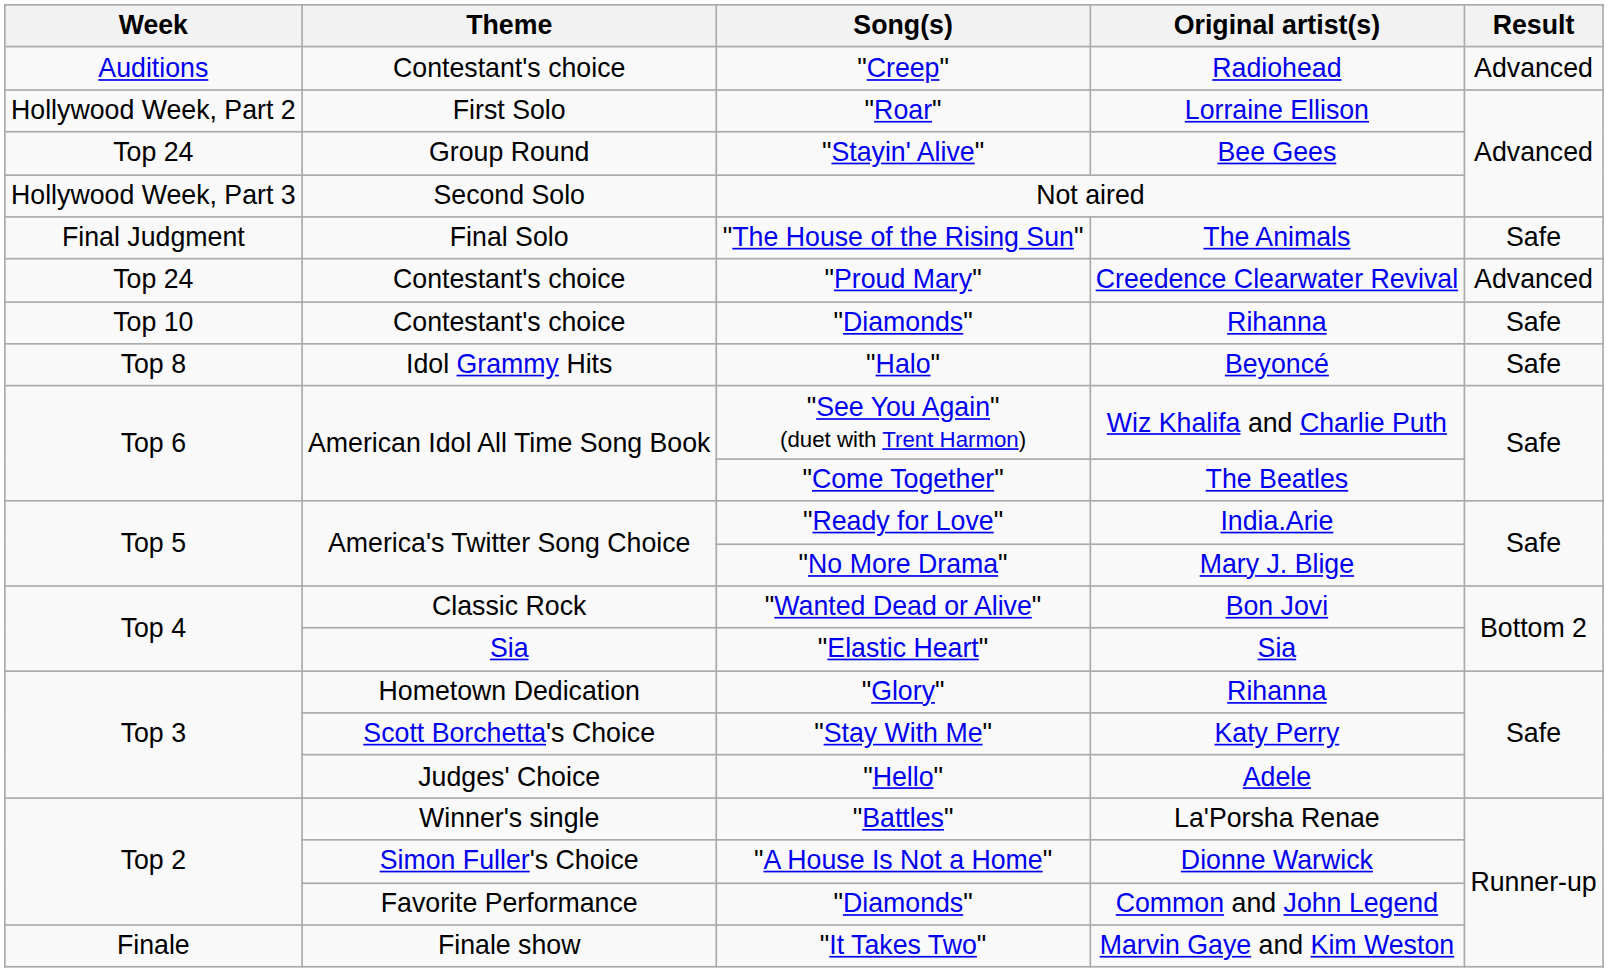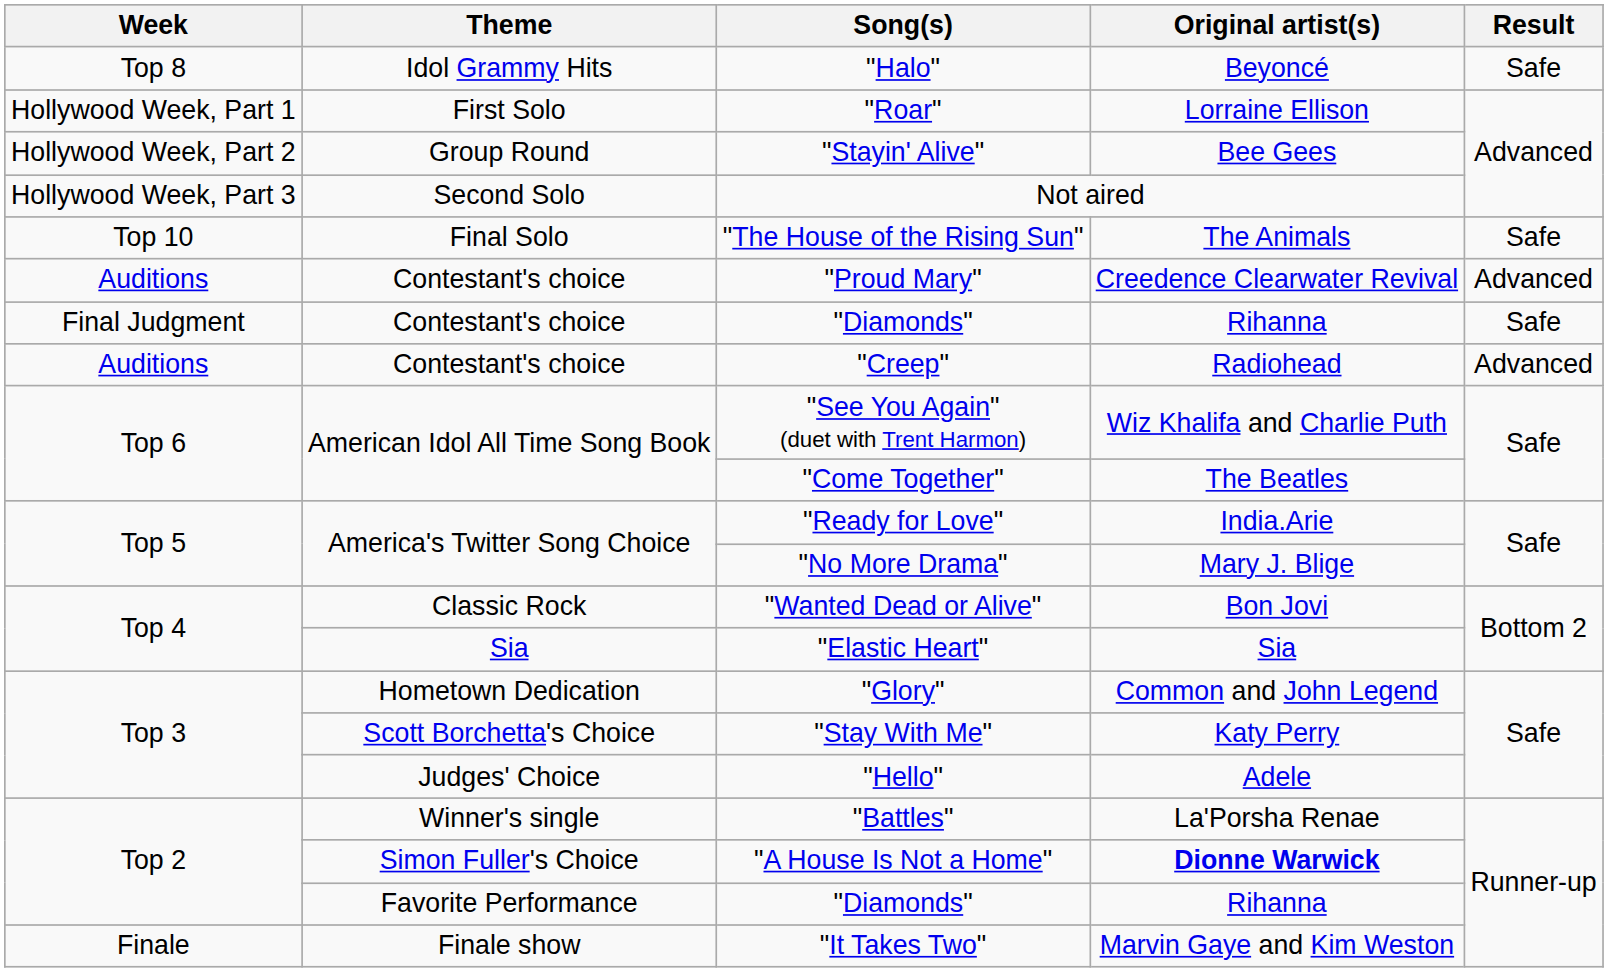 <table class="sortable wikitable" style="text-align: center;">
 <tr>
 <th scope="col">Week</th>
 <th scope="col">Theme</th>
 <th scope="col">Song(s)</th>
 <th scope="col">Original artist(s)</th>
 <th scope="col">Result</th>
 </tr>
 <tr>
-<td><a href='#'>Auditions</a></td>
-<td>Contestant's choice</td>
-<td>"<a href='#'>Creep</a>"</td>
-<td><a href='#'>Radiohead</a></td>
-<td>Advanced</td>
+<td>Top 8</td>
+<td>Idol <a href='#'>Grammy</a> Hits</td>
+<td>"<a href='#'>Halo</a>"</td>
+<td><a href='#'>Beyoncé</a></td>
+<td>Safe</td>
 </tr>
 <tr>
-<td>Hollywood Week, Part 2</td>
+<td>Hollywood Week, Part 1</td>
 <td>First Solo</td>
 <td>"<a href='#'>Roar</a>"</td>
 <td><a href='#'>Lorraine Ellison</a></td>
 <td rowspan="3">Advanced</td>
 </tr>
 <tr>
-<td>Top 24</td>
+<td>Hollywood Week, Part 2</td>
 <td>Group Round</td>
 <td>"<a href='#'>Stayin' Alive</a>"</td>
 <td><a href='#'>Bee Gees</a></td>
 </tr>
 <tr>
 <td>Hollywood Week, Part 3</td>
 <td>Second Solo</td>
 <td colspan="2">Not aired</td>
 </tr>
 <tr>
-<td>Final Judgment</td>
+<td>Top 10</td>
 <td>Final Solo</td>
 <td>"<a href='#'>The House of the Rising Sun</a>"</td>
 <td><a href='#'>The Animals</a></td>
 <td>Safe</td>
 </tr>
 <tr>
-<td>Top 24</td>
+<td><a href='#'>Auditions</a></td>
 <td>Contestant's choice</td>
 <td>"<a href='#'>Proud Mary</a>"</td>
 <td><a href='#'>Creedence Clearwater Revival</a></td>
 <td>Advanced</td>
 </tr>
 <tr>
-<td>Top 10</td>
+<td>Final Judgment</td>
 <td>Contestant's choice</td>
 <td>"<a href='#'>Diamonds</a>"</td>
 <td><a href='#'>Rihanna</a></td>
 <td>Safe</td>
 </tr>
 <tr>
-<td>Top 8</td>
-<td>Idol <a href='#'>Grammy</a> Hits</td>
-<td>"<a href='#'>Halo</a>"</td>
-<td><a href='#'>Beyoncé</a></td>
-<td>Safe</td>
+<td><a href='#'>Auditions</a></td>
+<td>Contestant's choice</td>
+<td>"<a href='#'>Creep</a>"</td>
+<td><a href='#'>Radiohead</a></td>
+<td>Advanced</td>
 </tr>
 <tr>
 <td rowspan="2">Top 6</td>
 <td rowspan="2">American Idol All Time Song Book</td>
 <td>"<a href='#'>See You Again</a>" <br><small>(duet with <a href='#'>Trent Harmon</a>)</small></td>
 <td><a href='#'>Wiz Khalifa</a> and <a href='#'>Charlie Puth</a></td>
 <td rowspan="2">Safe</td>
 </tr>
 <tr>
 <td>"<a href='#'>Come Together</a>"</td>
 <td><a href='#'>The Beatles</a></td>
 </tr>
 <tr>
 <td rowspan="2">Top 5</td>
 <td rowspan="2">America's Twitter Song Choice</td>
 <td>"<a href='#'>Ready for Love</a>"</td>
 <td><a href='#'>India.Arie</a></td>
 <td rowspan="2">Safe</td>
 </tr>
 <tr>
 <td>"<a href='#'>No More Drama</a>"</td>
 <td><a href='#'>Mary J. Blige</a></td>
 </tr>
 <tr>
 <td rowspan="2">Top 4</td>
 <td>Classic Rock</td>
 <td>"<a href='#'>Wanted Dead or Alive</a>"</td>
 <td><a href='#'>Bon Jovi</a></td>
 <td rowspan="2">Bottom 2</td>
 </tr>
 <tr>
 <td><a href='#'>Sia</a></td>
 <td>"<a href='#'>Elastic Heart</a>"</td>
 <td><a href='#'>Sia</a></td>
 </tr>
 <tr>
 <td rowspan="3">Top 3</td>
 <td>Hometown Dedication</td>
 <td>"<a href='#'>Glory</a>"</td>
-<td><a href='#'>Rihanna</a></td>
+<td><a href='#'>Common</a> and <a href='#'>John Legend</a></td>
 <td rowspan="3">Safe</td>
 </tr>
 <tr>
 <td><a href='#'>Scott Borchetta</a>'s Choice</td>
 <td>"<a href='#'>Stay With Me</a>"</td>
 <td><a href='#'>Katy Perry</a></td>
 </tr>
 <tr>
 <td>Judges' Choice</td>
 <td>"<a href='#'>Hello</a>"</td>
 <td><a href='#'>Adele</a></td>
 </tr>
 <tr>
 <td scope="row" rowspan="3">Top 2</td>
 <td>Winner's single</td>
 <td>"<a href='#'>Battles</a>"</td>
 <td>La'Porsha Renae</td>
 <td rowspan="5">Runner-up</td>
 </tr>
 <tr>
 <td><a href='#'>Simon Fuller</a>'s Choice</td>
 <td>"<a href='#'>A House Is Not a Home</a>"</td>
-<td><a href='#'>Dionne Warwick</a></td>
+<td><strong><a href='#'>Dionne Warwick</a></strong></td>
 </tr>
 <tr>
 <td>Favorite Performance</td>
 <td>"<a href='#'>Diamonds</a>"</td>
-<td><a href='#'>Common</a> and <a href='#'>John Legend</a></td>
+<td><a href='#'>Rihanna</a></td>
 </tr>
 <tr>
 <td>Finale</td>
 <td>Finale show</td>
 <td>"<a href='#'>It Takes Two</a>"<br></td>
 <td><a href='#'>Marvin Gaye</a> and <a href='#'>Kim Weston</a></td>
 </tr>
 </table>
